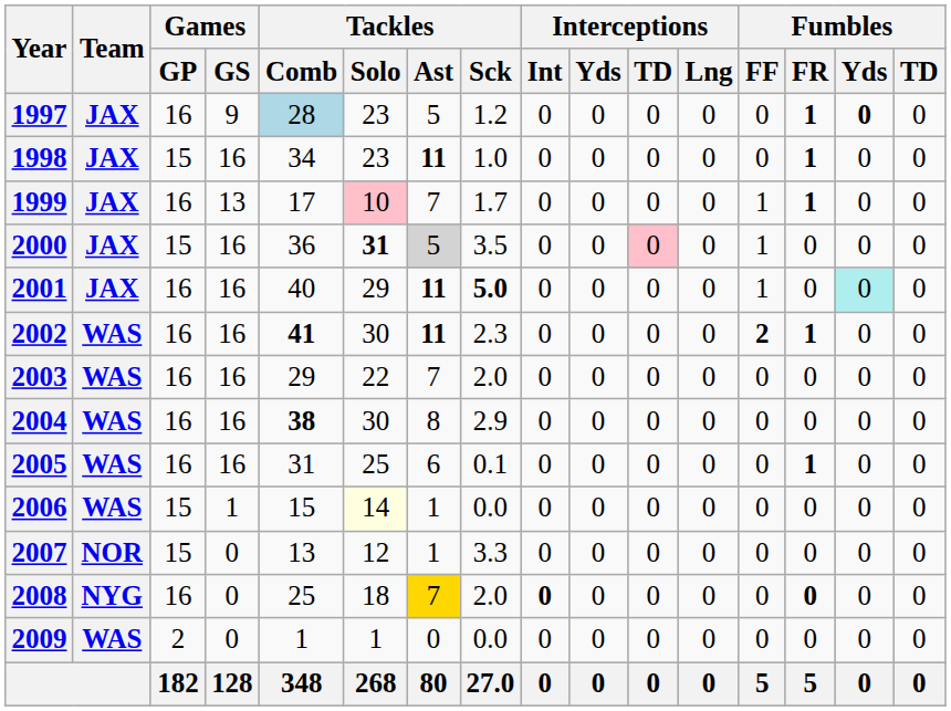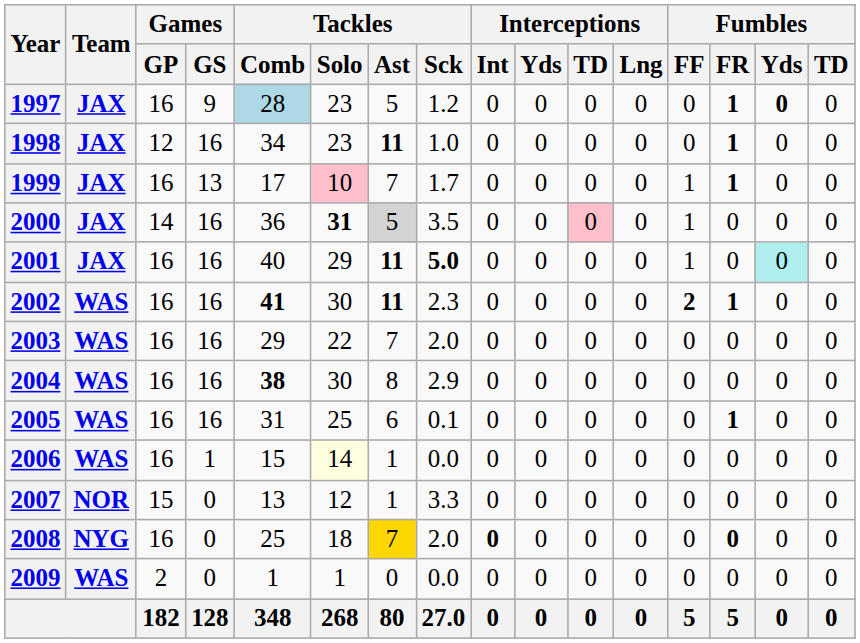 <table class="wikitable" style="text-align:center">
 <tr>
 <th rowspan="2">Year</th>
 <th rowspan="2">Team</th>
 <th colspan="2">Games</th>
 <th colspan="4">Tackles</th>
 <th colspan="4">Interceptions</th>
 <th colspan="4">Fumbles</th>
 </tr>
 <tr>
 <th>GP</th>
 <th>GS</th>
 <th>Comb</th>
 <th>Solo</th>
 <th>Ast</th>
 <th>Sck</th>
 <th>Int</th>
 <th>Yds</th>
 <th>TD</th>
 <th>Lng</th>
 <th>FF</th>
 <th>FR</th>
 <th>Yds</th>
 <th>TD</th>
 </tr>
 <tr>
 <th><a href='#'>1997</a></th>
 <th><a href='#'>JAX</a></th>
 <td>16</td>
 <td>9</td>
 <td style="background: lightblue;">28</td>
 <td>23</td>
 <td>5</td>
 <td>1.2</td>
 <td>0</td>
 <td>0</td>
 <td>0</td>
 <td>0</td>
 <td>0</td>
 <td><strong>1</strong></td>
 <td><strong>0</strong></td>
 <td>0</td>
 </tr>
 <tr>
 <th><a href='#'>1998</a></th>
 <th><a href='#'>JAX</a></th>
-<td>15</td>
+<td>12</td>
 <td>16</td>
 <td>34</td>
 <td>23</td>
 <td><strong>11</strong></td>
 <td>1.0</td>
 <td>0</td>
 <td>0</td>
 <td>0</td>
 <td>0</td>
 <td>0</td>
 <td><strong>1</strong></td>
 <td>0</td>
 <td>0</td>
 </tr>
 <tr>
 <th><a href='#'>1999</a></th>
 <th><a href='#'>JAX</a></th>
 <td>16</td>
 <td>13</td>
 <td>17</td>
 <td style="background: pink;">10</td>
 <td>7</td>
 <td>1.7</td>
 <td>0</td>
 <td>0</td>
 <td>0</td>
 <td>0</td>
 <td>1</td>
 <td><strong>1</strong></td>
 <td>0</td>
 <td>0</td>
 </tr>
 <tr>
 <th><a href='#'>2000</a></th>
 <th><a href='#'>JAX</a></th>
-<td>15</td>
+<td>14</td>
 <td>16</td>
 <td>36</td>
 <td><strong>31</strong></td>
 <td style="background: lightgrey;">5</td>
 <td>3.5</td>
 <td>0</td>
 <td>0</td>
 <td style="background: pink;">0</td>
 <td>0</td>
 <td>1</td>
 <td>0</td>
 <td>0</td>
 <td>0</td>
 </tr>
 <tr>
 <th><a href='#'>2001</a></th>
 <th><a href='#'>JAX</a></th>
 <td>16</td>
 <td>16</td>
 <td>40</td>
 <td>29</td>
 <td><strong>11</strong></td>
 <td><strong>5.0</strong></td>
 <td>0</td>
 <td>0</td>
 <td>0</td>
 <td>0</td>
 <td>1</td>
 <td>0</td>
 <td style="background: paleturquoise;">0</td>
 <td>0</td>
 </tr>
 <tr>
 <th><a href='#'>2002</a></th>
 <th><a href='#'>WAS</a></th>
 <td>16</td>
 <td>16</td>
 <td><strong>41</strong></td>
 <td>30</td>
 <td><strong>11</strong></td>
 <td>2.3</td>
 <td>0</td>
 <td>0</td>
 <td>0</td>
 <td>0</td>
 <td><strong>2</strong></td>
 <td><strong>1</strong></td>
 <td>0</td>
 <td>0</td>
 </tr>
 <tr>
 <th><a href='#'>2003</a></th>
 <th><a href='#'>WAS</a></th>
 <td>16</td>
 <td>16</td>
 <td>29</td>
 <td>22</td>
 <td>7</td>
 <td>2.0</td>
 <td>0</td>
 <td>0</td>
 <td>0</td>
 <td>0</td>
 <td>0</td>
 <td>0</td>
 <td>0</td>
 <td>0</td>
 </tr>
 <tr>
 <th><a href='#'>2004</a></th>
 <th><a href='#'>WAS</a></th>
 <td>16</td>
 <td>16</td>
 <td><strong>38</strong></td>
 <td>30</td>
 <td>8</td>
 <td>2.9</td>
 <td>0</td>
 <td>0</td>
 <td>0</td>
 <td>0</td>
 <td>0</td>
 <td>0</td>
 <td>0</td>
 <td>0</td>
 </tr>
 <tr>
 <th><a href='#'>2005</a></th>
 <th><a href='#'>WAS</a></th>
 <td>16</td>
 <td>16</td>
 <td>31</td>
 <td>25</td>
 <td>6</td>
 <td>0.1</td>
 <td>0</td>
 <td>0</td>
 <td>0</td>
 <td>0</td>
 <td>0</td>
 <td><strong>1</strong></td>
 <td>0</td>
 <td>0</td>
 </tr>
 <tr>
 <th><a href='#'>2006</a></th>
 <th><a href='#'>WAS</a></th>
-<td>15</td>
+<td>16</td>
 <td>1</td>
 <td>15</td>
 <td style="background: lightyellow;">14</td>
 <td>1</td>
 <td>0.0</td>
 <td>0</td>
 <td>0</td>
 <td>0</td>
 <td>0</td>
 <td>0</td>
 <td>0</td>
 <td>0</td>
 <td>0</td>
 </tr>
 <tr>
 <th><a href='#'>2007</a></th>
 <th><a href='#'>NOR</a></th>
 <td>15</td>
 <td>0</td>
 <td>13</td>
 <td>12</td>
 <td>1</td>
 <td>3.3</td>
 <td>0</td>
 <td>0</td>
 <td>0</td>
 <td>0</td>
 <td>0</td>
 <td>0</td>
 <td>0</td>
 <td>0</td>
 </tr>
 <tr>
 <th><a href='#'>2008</a></th>
 <th><a href='#'>NYG</a></th>
 <td>16</td>
 <td>0</td>
 <td>25</td>
 <td>18</td>
 <td style="background: gold;">7</td>
 <td>2.0</td>
 <td><strong>0</strong></td>
 <td>0</td>
 <td>0</td>
 <td>0</td>
 <td>0</td>
 <td><strong>0</strong></td>
 <td>0</td>
 <td>0</td>
 </tr>
 <tr>
 <th><a href='#'>2009</a></th>
 <th><a href='#'>WAS</a></th>
 <td>2</td>
 <td>0</td>
 <td>1</td>
 <td>1</td>
 <td>0</td>
 <td>0.0</td>
 <td>0</td>
 <td>0</td>
 <td>0</td>
 <td>0</td>
 <td>0</td>
 <td>0</td>
 <td>0</td>
 <td>0</td>
 </tr>
 <tr>
 <th colspan="2"></th>
 <th>182</th>
 <th>128</th>
 <th>348</th>
 <th>268</th>
 <th>80</th>
 <th>27.0</th>
 <th>0</th>
 <th>0</th>
 <th>0</th>
 <th>0</th>
 <th>5</th>
 <th>5</th>
 <th>0</th>
 <th>0</th>
 </tr>
 </table>
